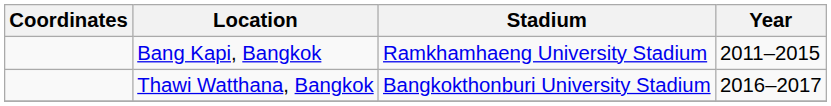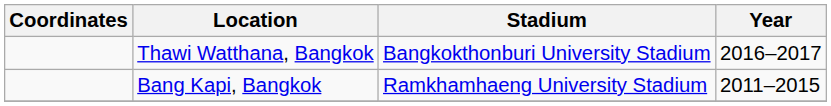 <table class="wikitable sortable">
 <tr>
 <th>Coordinates</th>
 <th>Location</th>
 <th>Stadium</th>
 <th>Year</th>
 </tr>
 <tr>
 <td></td>
+<td><a href='#'>Thawi Watthana</a>, <a href='#'>Bangkok</a></td>
+<td><a href='#'>Bangkokthonburi University Stadium</a></td>
+<td>2016–2017</td>
+</tr>
+<tr>
+<td></td>
 <td><a href='#'>Bang Kapi</a>, <a href='#'>Bangkok</a></td>
 <td><a href='#'>Ramkhamhaeng University Stadium</a></td>
 <td>2011–2015</td>
 </tr>
 <tr>
-<td></td>
-<td><a href='#'>Thawi Watthana</a>, <a href='#'>Bangkok</a></td>
-<td><a href='#'>Bangkokthonburi University Stadium</a></td>
-<td>2016–2017</td>
-</tr>
-<tr>
 </tr>
 </table>
